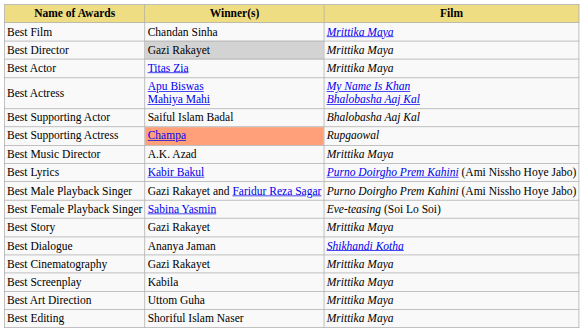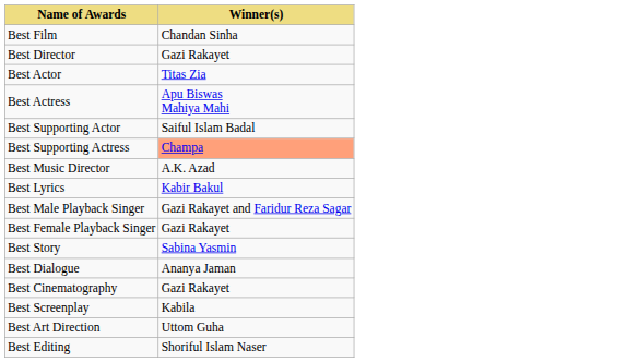 <table class="wikitable">
 <tr>
 <th style="background:#EEDD82;">Name of Awards</th>
 <th style="background:#EEDD82;">Winner(s)</th>
-<th style="background:#EEDD82;">Film</th>
 </tr>
 <tr>
 <td>Best Film</td>
 <td>Chandan Sinha</td>
-<td><em><a href='#'>Mrittika Maya</a></em></td>
 </tr>
 <tr>
 <td>Best Director</td>
-<td style="background: lightgrey;">Gazi Rakayet</td>
-<td><em>Mrittika Maya</em></td>
+<td>Gazi Rakayet</td>
 </tr>
 <tr>
 <td>Best Actor</td>
 <td><a href='#'>Titas Zia</a></td>
-<td><em> Mrittika Maya</em></td>
 </tr>
 <tr>
 <td>Best Actress</td>
 <td><a href='#'>Apu Biswas</a><br><a href='#'>Mahiya Mahi</a></td>
-<td><em><a href='#'>My Name Is Khan</a></em><br><em><a href='#'>Bhalobasha Aaj Kal</a></em></td>
 </tr>
 <tr>
 <td>Best Supporting Actor</td>
 <td>Saiful Islam Badal</td>
-<td><em>Bhalobasha Aaj Kal</em></td>
 </tr>
 <tr>
 <td>Best Supporting Actress</td>
 <td style="background: lightsalmon;"><a href='#'>Champa</a></td>
-<td><em>Rupgaowal</em></td>
 </tr>
 <tr>
 <td>Best Music Director</td>
 <td>A.K. Azad</td>
-<td><em>Mrittika Maya</em></td>
 </tr>
 <tr>
 <td>Best Lyrics</td>
 <td><a href='#'>Kabir Bakul</a></td>
-<td><em><a href='#'>Purno Doirgho Prem Kahini</a></em> (Ami Nissho Hoye Jabo)</td>
 </tr>
 <tr>
 <td>Best Male Playback Singer</td>
 <td>Gazi Rakayet and <a href='#'>Faridur Reza Sagar</a></td>
-<td><em>Purno Doirgho Prem Kahini</em> (Ami Nissho Hoye Jabo)</td>
 </tr>
 <tr>
 <td>Best Female Playback Singer</td>
-<td><a href='#'>Sabina Yasmin</a></td>
-<td><em>Eve-teasing</em> (Soi Lo Soi)</td>
+<td>Gazi Rakayet</td>
 </tr>
 <tr>
 <td>Best Story</td>
-<td>Gazi Rakayet</td>
-<td><em>Mrittika Maya</em></td>
+<td><a href='#'>Sabina Yasmin</a></td>
 </tr>
 <tr>
 <td>Best Dialogue</td>
 <td>Ananya Jaman</td>
-<td><em><a href='#'>Shikhandi Kotha</a></em></td>
 </tr>
 <tr>
 <td>Best Cinematography</td>
 <td>Gazi Rakayet</td>
-<td><em>Mrittika Maya</em></td>
 </tr>
 <tr>
 <td>Best Screenplay</td>
 <td>Kabila</td>
-<td><em>Mrittika Maya</em></td>
 </tr>
 <tr>
 <td>Best Art Direction</td>
 <td>Uttom Guha</td>
-<td><em>Mrittika Maya</em></td>
 </tr>
 <tr>
 <td>Best Editing</td>
 <td>Shoriful Islam Naser</td>
-<td><em>Mrittika Maya</em></td>
 </tr>
 </table>
